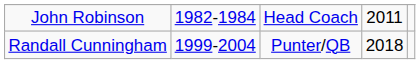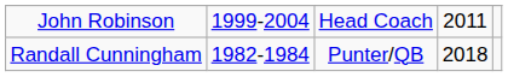 <table class="wikitable" style="text-align:center;">
 <tr>
 </tr>
 <tr>
 <td><a href='#'>John Robinson</a></td>
-<td><a href='#'>1982</a>-<a href='#'>1984</a></td>
+<td><a href='#'>1999</a>-<a href='#'>2004</a></td>
 <td><a href='#'>Head Coach</a></td>
 <td>2011</td>
 <td></td>
 </tr>
 <tr>
 <td><a href='#'>Randall Cunningham</a></td>
-<td><a href='#'>1999</a>-<a href='#'>2004</a></td>
+<td><a href='#'>1982</a>-<a href='#'>1984</a></td>
 <td><a href='#'>Punter</a>/<a href='#'>QB</a></td>
 <td>2018</td>
 <td></td>
 </tr>
 </table>
